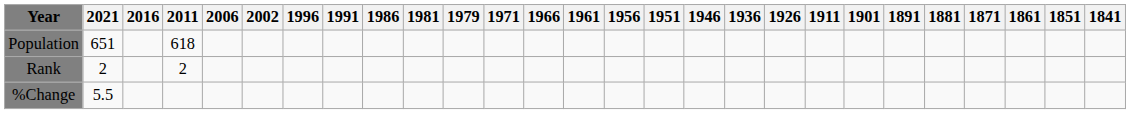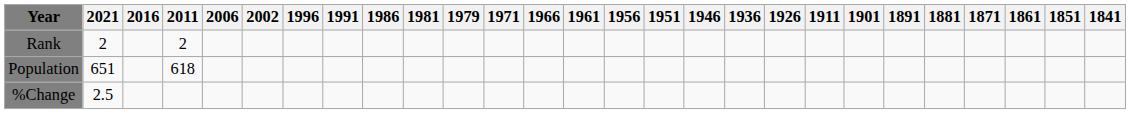 <table class="wikitable">
 <tr>
 <th style="background:grey;">Year</th>
 <th>2021</th>
 <th>2016</th>
 <th>2011</th>
 <th>2006</th>
 <th>2002</th>
 <th>1996</th>
 <th>1991</th>
 <th>1986</th>
 <th>1981</th>
 <th>1979</th>
 <th>1971</th>
 <th>1966</th>
 <th>1961</th>
 <th>1956</th>
 <th>1951</th>
 <th>1946</th>
 <th>1936</th>
 <th>1926</th>
 <th>1911</th>
 <th>1901</th>
 <th>1891</th>
 <th>1881</th>
 <th>1871</th>
 <th>1861</th>
 <th>1851</th>
 <th>1841</th>
 </tr>
 <tr align="center">
+<td style="background:grey;">Rank</td>
+<td>2</td>
+<td></td>
+<td>2</td>
+<td></td>
+<td></td>
+<td></td>
+<td></td>
+<td></td>
+<td></td>
+<td></td>
+<td></td>
+<td></td>
+<td></td>
+<td></td>
+<td></td>
+<td></td>
+<td></td>
+<td></td>
+<td></td>
+<td></td>
+<td></td>
+<td></td>
+<td></td>
+<td></td>
+<td></td>
+<td></td>
+</tr>
+<tr align="center">
 <td style="background:grey;">Population</td>
 <td>651</td>
 <td></td>
 <td>618</td>
 <td></td>
 <td></td>
 <td></td>
 <td></td>
 <td></td>
 <td></td>
 <td></td>
 <td></td>
 <td></td>
 <td></td>
 <td></td>
 <td></td>
 <td></td>
 <td></td>
 <td></td>
 <td></td>
 <td></td>
 <td></td>
 <td></td>
 <td></td>
 <td></td>
 <td></td>
 <td></td>
 </tr>
 <tr align="center">
-<td style="background:grey;">Rank</td>
-<td>2</td>
-<td></td>
-<td>2</td>
-<td></td>
-<td></td>
-<td></td>
-<td></td>
-<td></td>
-<td></td>
-<td></td>
-<td></td>
-<td></td>
-<td></td>
-<td></td>
-<td></td>
-<td></td>
-<td></td>
-<td></td>
-<td></td>
-<td></td>
-<td></td>
-<td></td>
-<td></td>
-<td></td>
-<td></td>
-<td></td>
-</tr>
-<tr align="center">
 <td style="background:grey;">%Change</td>
-<td>5.5</td>
+<td>2.5</td>
 <td></td>
 <td></td>
 <td></td>
 <td></td>
 <td></td>
 <td></td>
 <td></td>
 <td></td>
 <td></td>
 <td></td>
 <td></td>
 <td></td>
 <td></td>
 <td></td>
 <td></td>
 <td></td>
 <td></td>
 <td></td>
 <td></td>
 <td></td>
 <td></td>
 <td></td>
 <td></td>
 <td></td>
 <td></td>
 </tr>
 </table>
